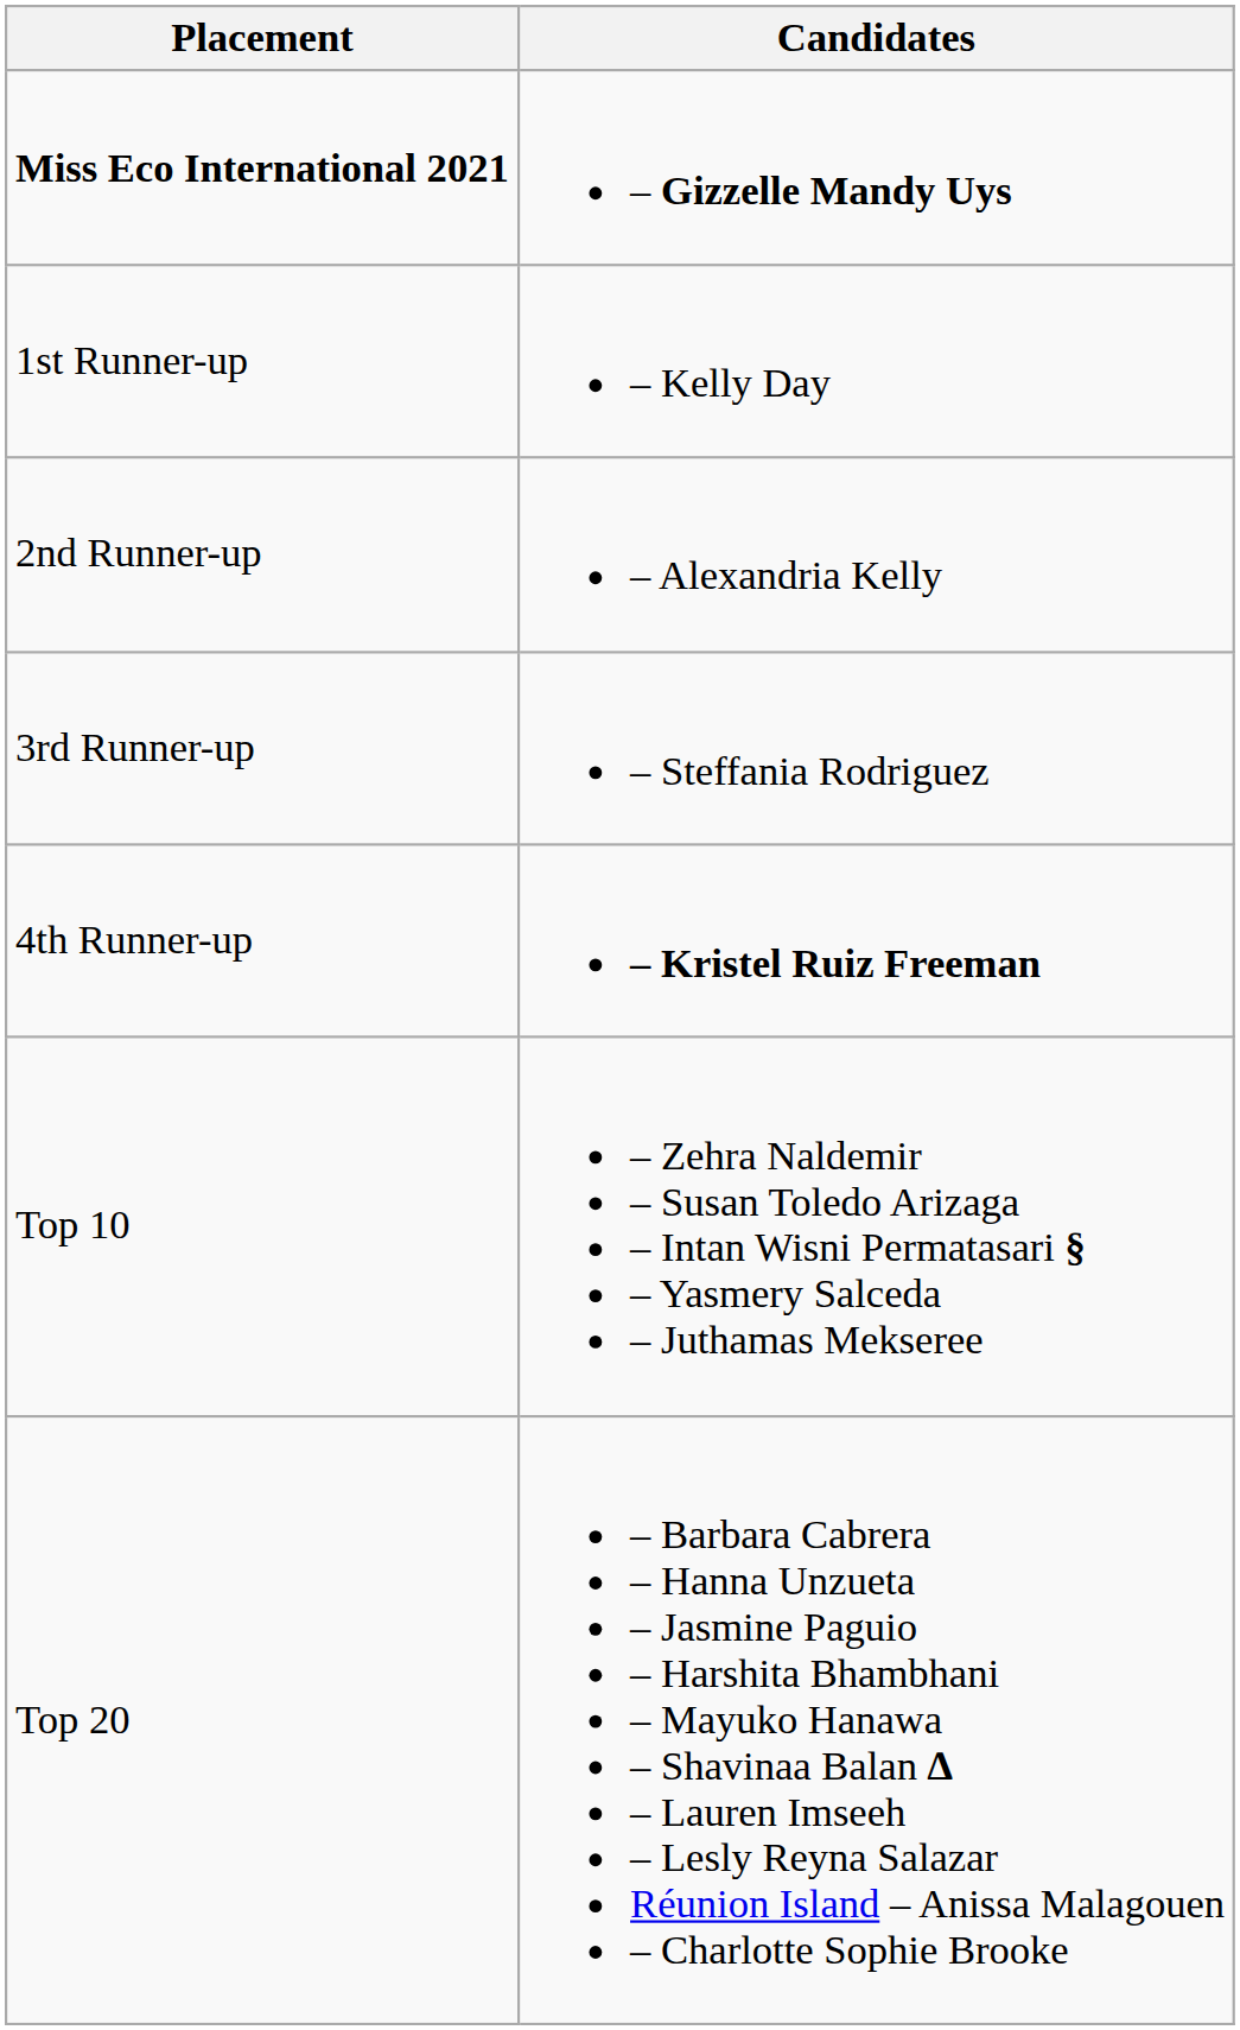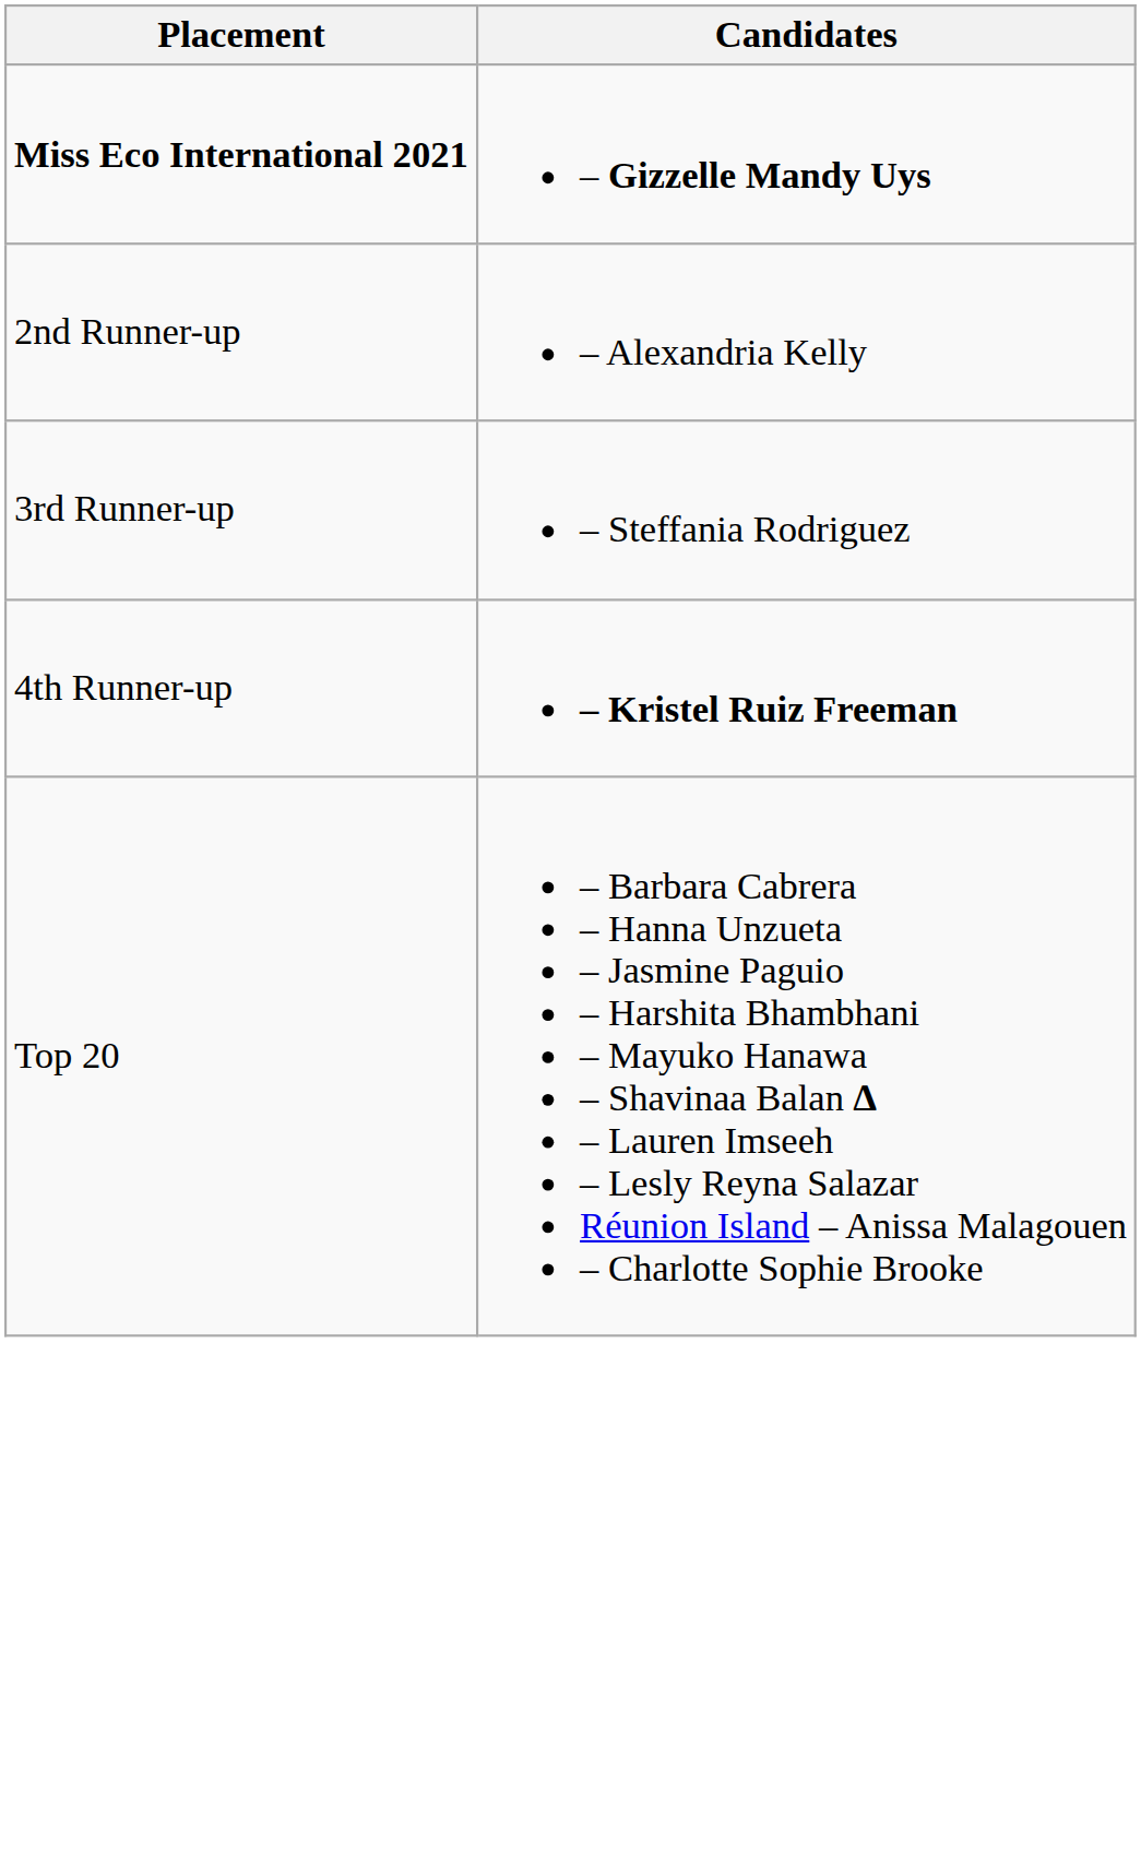 <table class="wikitable">
 <tr>
 <th>Placement</th>
 <th>Candidates</th>
 </tr>
 <tr>
 <td><strong>Miss Eco International 2021</strong></td>
 <td><br><ul><li><strong></strong> – <strong>Gizzelle Mandy Uys</strong></li></ul></td>
-</tr>
-<tr>
-<td>1st Runner-up</td>
-<td><br><ul><li> – Kelly Day</li></ul></td>
 </tr>
 <tr>
 <td>2nd Runner-up</td>
 <td><br><ul><li> – Alexandria Kelly</li></ul></td>
 </tr>
 <tr>
 <td>3rd Runner-up</td>
 <td><br><ul><li> – Steffania Rodriguez</li></ul></td>
 </tr>
 <tr>
 <td>4th Runner-up</td>
 <td><strong><br><ul><li> – Kristel Ruiz Freeman</li></ul></strong></td>
 </tr>
 <tr>
-<td>Top 10</td>
-<td><br><ul><li> – Zehra Naldemir</li><li> – Susan Toledo Arizaga</li><li> – Intan Wisni Permatasari <strong>§</strong></li><li> – Yasmery Salceda</li><li> – Juthamas Mekseree</li></ul></td>
-</tr>
-<tr>
 <td>Top 20</td>
 <td><br><ul><li> – Barbara Cabrera</li><li> – Hanna Unzueta</li><li> – Jasmine Paguio</li><li> – Harshita Bhambhani</li><li> – Mayuko Hanawa</li><li> – Shavinaa Balan <strong>∆</strong></li><li> – Lauren Imseeh</li><li> – Lesly Reyna Salazar</li><li> <a href='#'>Réunion Island</a> – Anissa Malagouen</li><li> – Charlotte Sophie Brooke</li></ul></td>
 </tr>
 </table>
